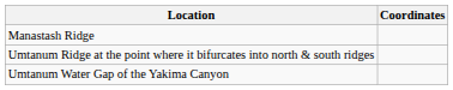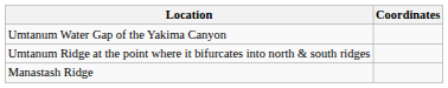 <table class="wikitable">
 <tr>
 <th>Location</th>
 <th>Coordinates</th>
 </tr>
 <tr>
-<td>Manastash Ridge</td>
+<td>Umtanum Water Gap of the Yakima Canyon</td>
 <td></td>
 </tr>
 <tr>
 <td>Umtanum Ridge at the point where it bifurcates into north & south ridges</td>
 <td></td>
 </tr>
 <tr>
-<td>Umtanum Water Gap of the Yakima Canyon</td>
+<td>Manastash Ridge</td>
 <td></td>
 </tr>
 </table>
